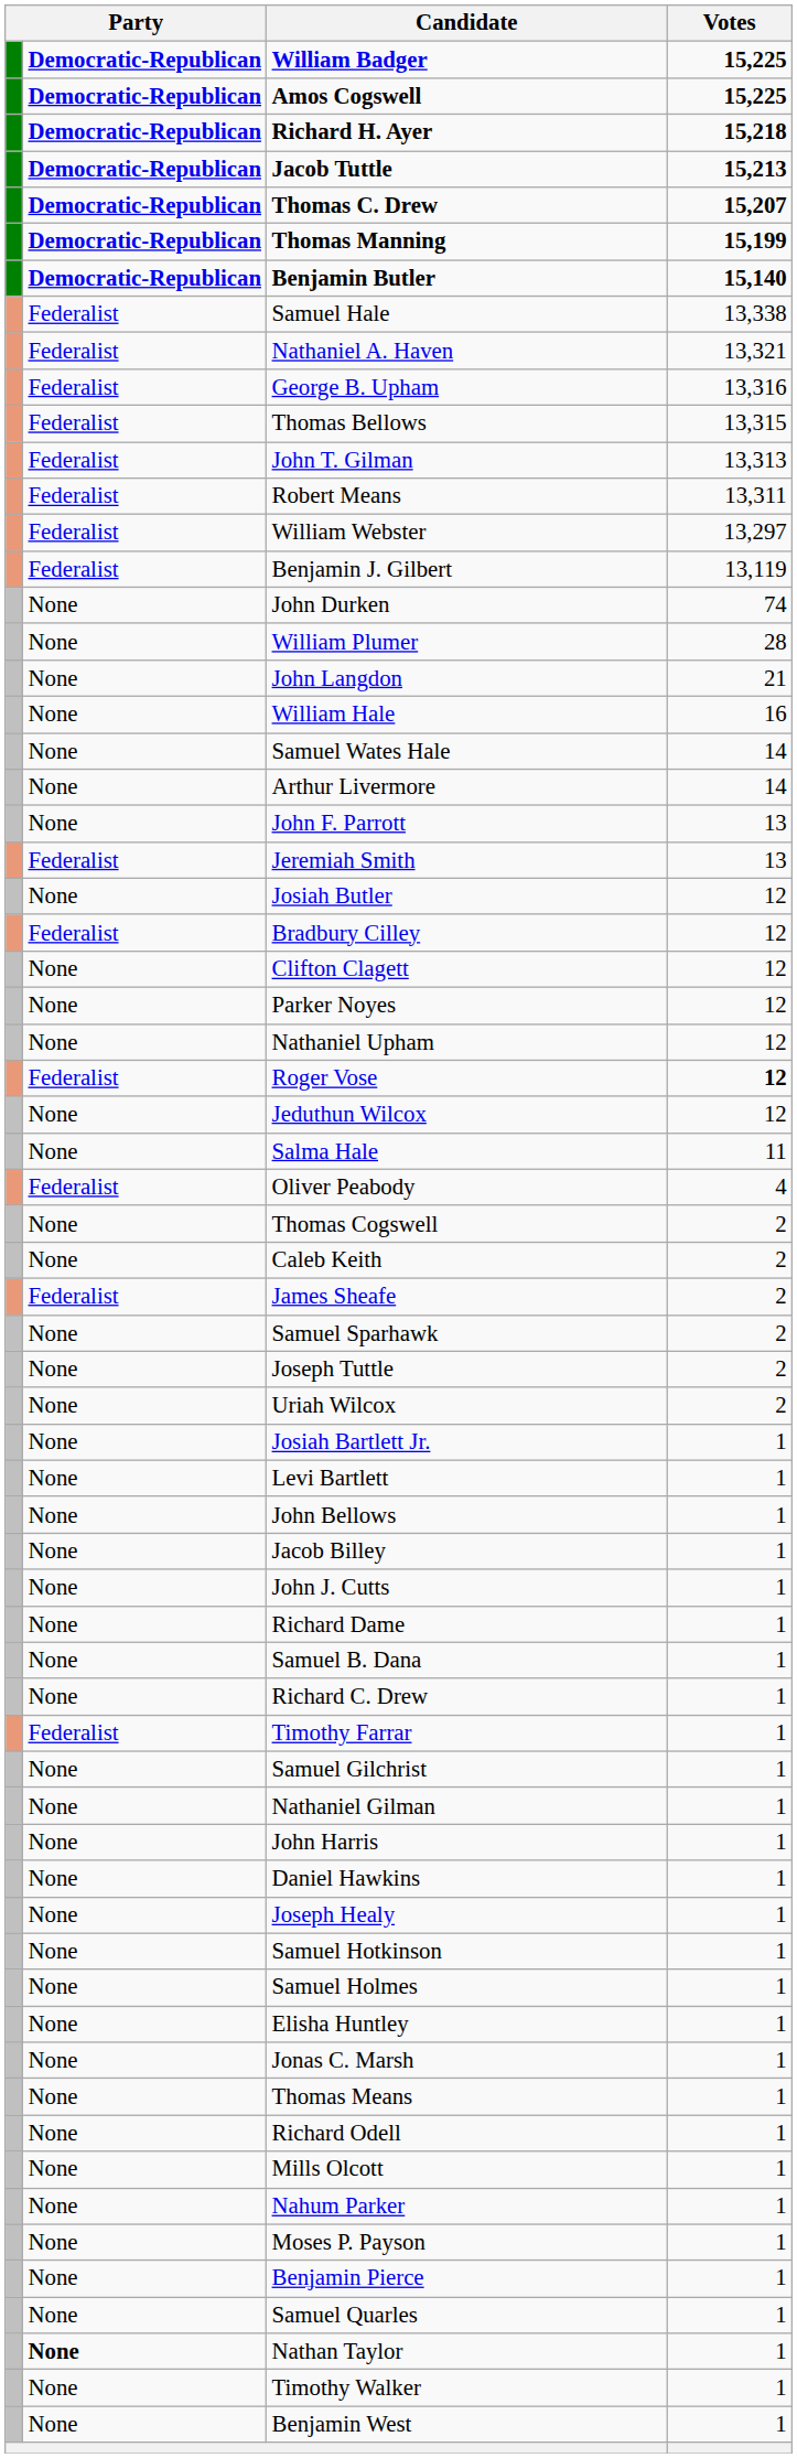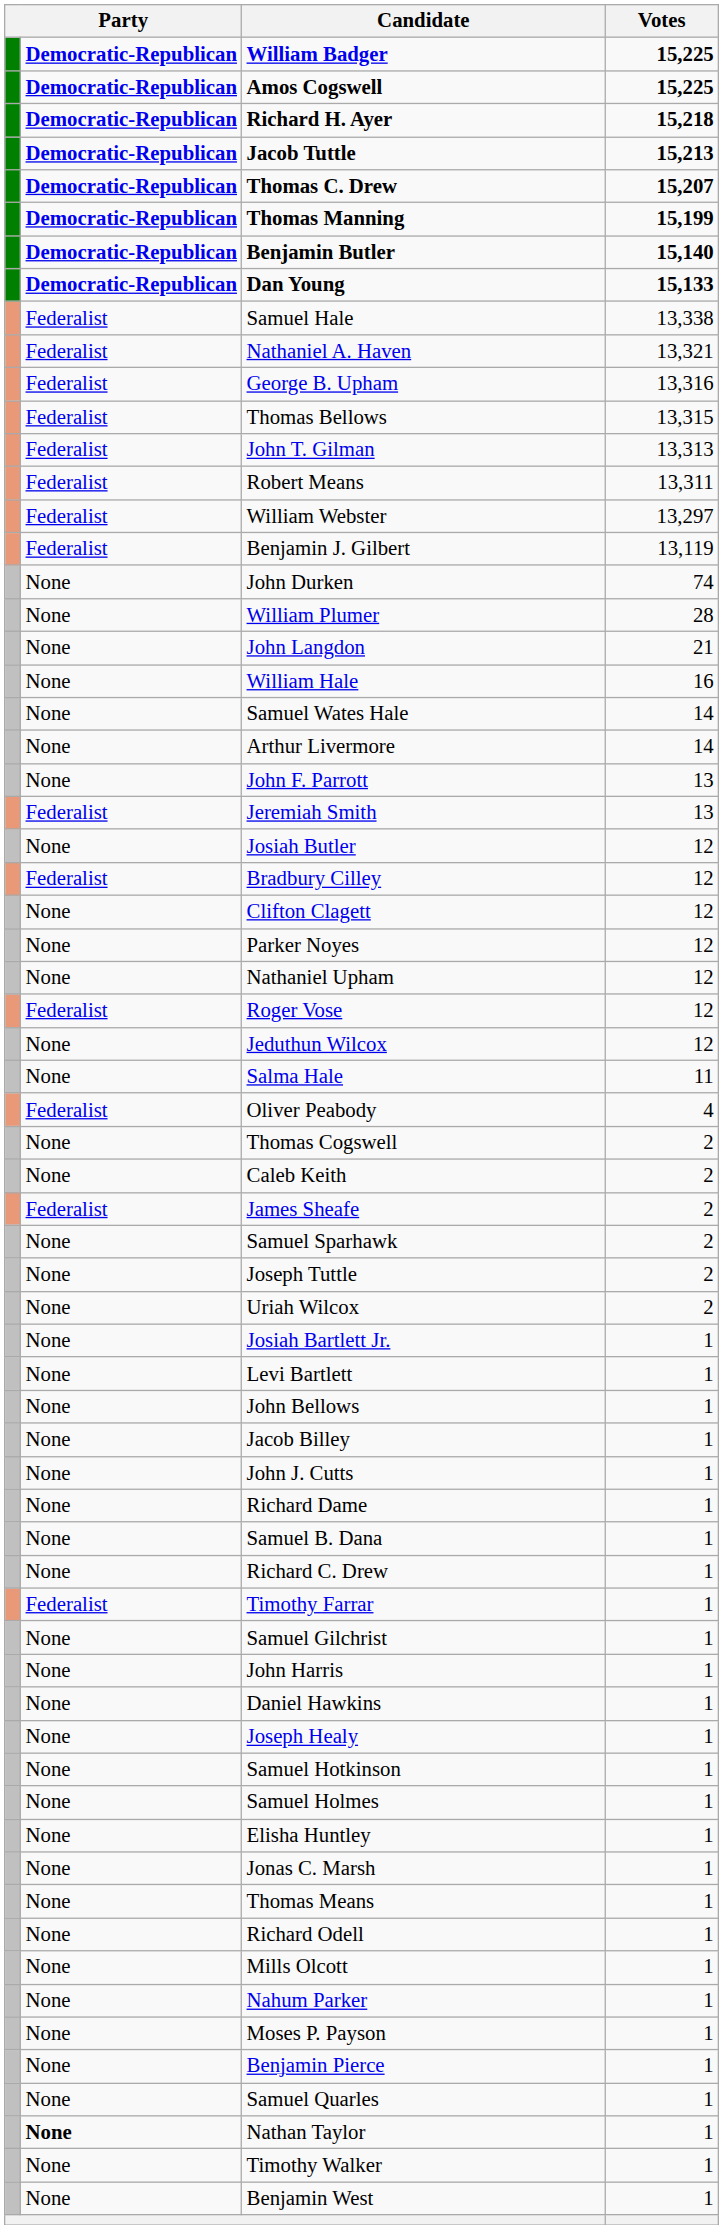 <table class=wikitable>
 <tr>
 <th colspan=2 style="width: 130px">Party</th>
 <th style="width: 17em">Candidate</th>
 <th style="width: 5em">Votes</th>
 </tr>
 <tr>
 <td style="background-color:#008000; width:5px;"></td>
 <td><strong><a href='#'>Democratic-Republican</a></strong></td>
 <td><strong><a href='#'>William Badger</a></strong></td>
 <td align=right><strong>15,225</strong></td>
 </tr>
 <tr>
 <td style="background-color:#008000"></td>
 <td><strong><a href='#'>Democratic-Republican</a></strong></td>
 <td><strong>Amos Cogswell</strong></td>
 <td align=right><strong>15,225</strong></td>
 </tr>
 <tr>
 <td style="background-color:#008000"></td>
 <td><strong><a href='#'>Democratic-Republican</a></strong></td>
 <td><strong>Richard H. Ayer</strong></td>
 <td align=right><strong>15,218</strong></td>
 </tr>
 <tr>
 <td style="background-color:#008000"></td>
 <td><strong><a href='#'>Democratic-Republican</a></strong></td>
 <td><strong>Jacob Tuttle</strong></td>
 <td align=right><strong>15,213</strong></td>
 </tr>
 <tr>
 <td style="background-color:#008000"></td>
 <td><strong><a href='#'>Democratic-Republican</a></strong></td>
 <td><strong>Thomas C. Drew</strong></td>
 <td align=right><strong>15,207</strong></td>
 </tr>
 <tr>
 <td style="background-color:#008000"></td>
 <td><strong><a href='#'>Democratic-Republican</a></strong></td>
 <td><strong>Thomas Manning</strong></td>
 <td align=right><strong>15,199</strong></td>
 </tr>
 <tr>
 <td style="background-color:#008000"></td>
 <td><strong><a href='#'>Democratic-Republican</a></strong></td>
 <td><strong>Benjamin Butler</strong></td>
 <td align=right><strong>15,140</strong></td>
+</tr>
+<tr>
+<td style="background-color:#008000"></td>
+<td><strong><a href='#'>Democratic-Republican</a></strong></td>
+<td><strong>Dan Young</strong></td>
+<td align=right><strong>15,133</strong></td>
 </tr>
 <tr>
 <td style="background-color:#EA9978"></td>
 <td><a href='#'>Federalist</a></td>
 <td>Samuel Hale</td>
 <td align=right>13,338</td>
 </tr>
 <tr>
 <td style="background-color:#EA9978"></td>
 <td><a href='#'>Federalist</a></td>
 <td><a href='#'>Nathaniel A. Haven</a></td>
 <td align=right>13,321</td>
 </tr>
 <tr>
 <td style="background-color:#EA9978"></td>
 <td><a href='#'>Federalist</a></td>
 <td><a href='#'>George B. Upham</a></td>
 <td align=right>13,316</td>
 </tr>
 <tr>
 <td style="background-color:#EA9978"></td>
 <td><a href='#'>Federalist</a></td>
 <td>Thomas Bellows</td>
 <td align=right>13,315</td>
 </tr>
 <tr>
 <td style="background-color:#EA9978"></td>
 <td><a href='#'>Federalist</a></td>
 <td><a href='#'>John T. Gilman</a></td>
 <td align=right>13,313</td>
 </tr>
 <tr>
 <td style="background-color:#EA9978"></td>
 <td><a href='#'>Federalist</a></td>
 <td>Robert Means</td>
 <td align=right>13,311</td>
 </tr>
 <tr>
 <td style="background-color:#EA9978"></td>
 <td><a href='#'>Federalist</a></td>
 <td>William Webster</td>
 <td align=right>13,297</td>
 </tr>
 <tr>
 <td style="background-color:#EA9978"></td>
 <td><a href='#'>Federalist</a></td>
 <td>Benjamin J. Gilbert</td>
 <td align=right>13,119</td>
 </tr>
 <tr>
 <td style="background-color:#C0C0C0"></td>
 <td>None</td>
 <td>John Durken</td>
 <td align=right>74</td>
 </tr>
 <tr>
 <td style="background-color:#C0C0C0"></td>
 <td>None</td>
 <td><a href='#'>William Plumer</a></td>
 <td align=right>28</td>
 </tr>
 <tr>
 <td style="background-color:#C0C0C0"></td>
 <td>None</td>
 <td><a href='#'>John Langdon</a></td>
 <td align=right>21</td>
 </tr>
 <tr>
 <td style="background-color:#C0C0C0"></td>
 <td>None</td>
 <td><a href='#'>William Hale</a></td>
 <td align=right>16</td>
 </tr>
 <tr>
 <td style="background-color:#C0C0C0"></td>
 <td>None</td>
 <td>Samuel Wates Hale</td>
 <td align=right>14</td>
 </tr>
 <tr>
 <td style="background-color:#C0C0C0"></td>
 <td>None</td>
 <td>Arthur Livermore</td>
 <td align=right>14</td>
 </tr>
 <tr>
 <td style="background-color:#C0C0C0"></td>
 <td>None</td>
 <td><a href='#'>John F. Parrott</a></td>
 <td align=right>13</td>
 </tr>
 <tr>
 <td style="background-color:#EA9978"></td>
 <td><a href='#'>Federalist</a></td>
 <td><a href='#'>Jeremiah Smith</a></td>
 <td align=right>13</td>
 </tr>
 <tr>
 <td style="background-color:#C0C0C0"></td>
 <td>None</td>
 <td><a href='#'>Josiah Butler</a></td>
 <td align=right>12</td>
 </tr>
 <tr>
 <td style="background-color:#EA9978"></td>
 <td><a href='#'>Federalist</a></td>
 <td><a href='#'>Bradbury Cilley</a></td>
 <td align=right>12</td>
 </tr>
 <tr>
 <td style="background-color:#C0C0C0"></td>
 <td>None</td>
 <td><a href='#'>Clifton Clagett</a></td>
 <td align=right>12</td>
 </tr>
 <tr>
 <td style="background-color:#C0C0C0"></td>
 <td>None</td>
 <td>Parker Noyes</td>
 <td align=right>12</td>
 </tr>
 <tr>
 <td style="background-color:#C0C0C0"></td>
 <td>None</td>
 <td>Nathaniel Upham</td>
 <td align=right>12</td>
 </tr>
 <tr>
 <td style="background-color:#EA9978"></td>
 <td><a href='#'>Federalist</a></td>
 <td><a href='#'>Roger Vose</a></td>
-<td align=right><strong>12</strong></td>
+<td align=right>12</td>
 </tr>
 <tr>
 <td style="background-color:#C0C0C0"></td>
 <td>None</td>
 <td><a href='#'>Jeduthun Wilcox</a></td>
 <td align=right>12</td>
 </tr>
 <tr>
 <td style="background-color:#C0C0C0"></td>
 <td>None</td>
 <td><a href='#'>Salma Hale</a></td>
 <td align=right>11</td>
 </tr>
 <tr>
 <td style="background-color:#EA9978"></td>
 <td><a href='#'>Federalist</a></td>
 <td>Oliver Peabody</td>
 <td align=right>4</td>
 </tr>
 <tr>
 <td style="background-color:#C0C0C0"></td>
 <td>None</td>
 <td>Thomas Cogswell</td>
 <td align=right>2</td>
 </tr>
 <tr>
 <td style="background-color:#C0C0C0"></td>
 <td>None</td>
 <td>Caleb Keith</td>
 <td align=right>2</td>
 </tr>
 <tr>
 <td style="background-color:#EA9978"></td>
 <td><a href='#'>Federalist</a></td>
 <td><a href='#'>James Sheafe</a></td>
 <td align=right>2</td>
 </tr>
 <tr>
 <td style="background-color:#C0C0C0"></td>
 <td>None</td>
 <td>Samuel Sparhawk</td>
 <td align=right>2</td>
 </tr>
 <tr>
 <td style="background-color:#C0C0C0"></td>
 <td>None</td>
 <td>Joseph Tuttle</td>
 <td align=right>2</td>
 </tr>
 <tr>
 <td style="background-color:#C0C0C0"></td>
 <td>None</td>
 <td>Uriah Wilcox</td>
 <td align=right>2</td>
 </tr>
 <tr>
 <td style="background-color:#C0C0C0"></td>
 <td>None</td>
 <td><a href='#'>Josiah Bartlett Jr.</a></td>
 <td align=right>1</td>
 </tr>
 <tr>
 <td style="background-color:#C0C0C0"></td>
 <td>None</td>
 <td>Levi Bartlett</td>
 <td align=right>1</td>
 </tr>
 <tr>
 <td style="background-color:#C0C0C0"></td>
 <td>None</td>
 <td>John Bellows</td>
 <td align=right>1</td>
 </tr>
 <tr>
 <td style="background-color:#C0C0C0"></td>
 <td>None</td>
 <td>Jacob Billey</td>
 <td align=right>1</td>
 </tr>
 <tr>
 <td style="background-color:#C0C0C0"></td>
 <td>None</td>
 <td>John J. Cutts</td>
 <td align=right>1</td>
 </tr>
 <tr>
 <td style="background-color:#C0C0C0"></td>
 <td>None</td>
 <td>Richard Dame</td>
 <td align=right>1</td>
 </tr>
 <tr>
 <td style="background-color:#C0C0C0"></td>
 <td>None</td>
 <td>Samuel B. Dana</td>
 <td align=right>1</td>
 </tr>
 <tr>
 <td style="background-color:#C0C0C0"></td>
 <td>None</td>
 <td>Richard C. Drew</td>
 <td align=right>1</td>
 </tr>
 <tr>
 <td style="background-color:#EA9978"></td>
 <td><a href='#'>Federalist</a></td>
 <td><a href='#'>Timothy Farrar</a></td>
 <td align=right>1</td>
 </tr>
 <tr>
 <td style="background-color:#C0C0C0"></td>
 <td>None</td>
 <td>Samuel Gilchrist</td>
 <td align=right>1</td>
 </tr>
 <tr>
 <td style="background-color:#C0C0C0"></td>
 <td>None</td>
-<td>Nathaniel Gilman</td>
-<td align=right>1</td>
-</tr>
-<tr>
-<td style="background-color:#C0C0C0"></td>
-<td>None</td>
 <td>John Harris</td>
 <td align=right>1</td>
 </tr>
 <tr>
 <td style="background-color:#C0C0C0"></td>
 <td>None</td>
 <td>Daniel Hawkins</td>
 <td align=right>1</td>
 </tr>
 <tr>
 <td style="background-color:#C0C0C0"></td>
 <td>None</td>
 <td><a href='#'>Joseph Healy</a></td>
 <td align=right>1</td>
 </tr>
 <tr>
 <td style="background-color:#C0C0C0"></td>
 <td>None</td>
 <td>Samuel Hotkinson</td>
 <td align=right>1</td>
 </tr>
 <tr>
 <td style="background-color:#C0C0C0"></td>
 <td>None</td>
 <td>Samuel Holmes</td>
 <td align=right>1</td>
 </tr>
 <tr>
 <td style="background-color:#C0C0C0"></td>
 <td>None</td>
 <td>Elisha Huntley</td>
 <td align=right>1</td>
 </tr>
 <tr>
 <td style="background-color:#C0C0C0"></td>
 <td>None</td>
 <td>Jonas C. Marsh</td>
 <td align=right>1</td>
 </tr>
 <tr>
 <td style="background-color:#C0C0C0"></td>
 <td>None</td>
 <td>Thomas Means</td>
 <td align=right>1</td>
 </tr>
 <tr>
 <td style="background-color:#C0C0C0"></td>
 <td>None</td>
 <td>Richard Odell</td>
 <td align=right>1</td>
 </tr>
 <tr>
 <td style="background-color:#C0C0C0"></td>
 <td>None</td>
 <td>Mills Olcott</td>
 <td align=right>1</td>
 </tr>
 <tr>
 <td style="background-color:#C0C0C0"></td>
 <td>None</td>
 <td><a href='#'>Nahum Parker</a></td>
 <td align=right>1</td>
 </tr>
 <tr>
 <td style="background-color:#C0C0C0"></td>
 <td>None</td>
 <td>Moses P. Payson</td>
 <td align=right>1</td>
 </tr>
 <tr>
 <td style="background-color:#C0C0C0"></td>
 <td>None</td>
 <td><a href='#'>Benjamin Pierce</a></td>
 <td align=right>1</td>
 </tr>
 <tr>
 <td style="background-color:#C0C0C0"></td>
 <td>None</td>
 <td>Samuel Quarles</td>
 <td align=right>1</td>
 </tr>
 <tr>
 <td style="background-color:#C0C0C0"></td>
 <td><strong>None</strong></td>
 <td>Nathan Taylor</td>
 <td align=right>1</td>
 </tr>
 <tr>
 <td style="background-color:#C0C0C0"></td>
 <td>None</td>
 <td>Timothy Walker</td>
 <td align=right>1</td>
 </tr>
 <tr>
 <td style="background-color:#C0C0C0"></td>
 <td>None</td>
 <td>Benjamin West</td>
 <td align=right>1</td>
 </tr>
 <tr>
 <th colspan=3></th>
 <th></th>
 </tr>
 </table>
